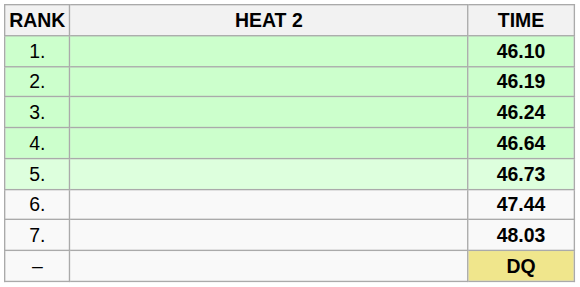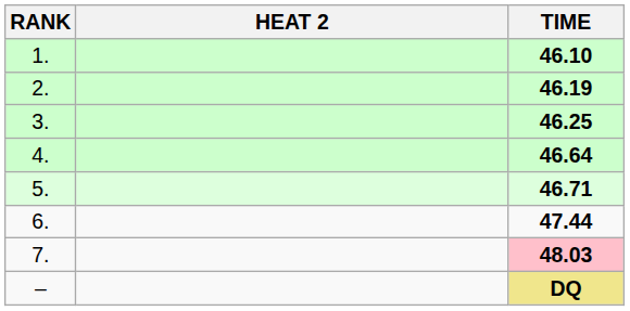 <table class="wikitable" style="border-collapse: collapse; font-size: 90%;">
 <tr>
 <th>RANK</th>
 <th style="width: 20em">HEAT 2</th>
 <th style="width: 5em">TIME</th>
 </tr>
 <tr style="background:#ccffcc;">
 <td align="center">1.</td>
 <td></td>
 <td align="center"><strong>46.10</strong></td>
 </tr>
 <tr style="background:#ccffcc;">
 <td align="center">2.</td>
 <td></td>
 <td align="center"><strong>46.19</strong></td>
 </tr>
 <tr style="background:#ccffcc;">
 <td align="center">3.</td>
 <td></td>
-<td align="center"><strong>46.24</strong></td>
+<td align="center"><strong>46.25</strong></td>
 </tr>
 <tr style="background:#ccffcc;">
 <td align="center">4.</td>
 <td></td>
 <td align="center"><strong>46.64</strong></td>
 </tr>
 <tr style="background:#ddffdd;">
 <td align="center">5.</td>
 <td></td>
-<td align="center"><strong>46.73</strong></td>
+<td align="center"><strong>46.71</strong></td>
 </tr>
 <tr>
 <td align="center">6.</td>
 <td></td>
 <td align="center"><strong>47.44</strong></td>
 </tr>
 <tr>
 <td align="center">7.</td>
 <td></td>
-<td align="center"><strong>48.03</strong></td>
+<td align="center" style="background: pink;"><strong>48.03</strong></td>
 </tr>
 <tr>
 <td align="center">–</td>
 <td></td>
 <td align="center" style="background: khaki;"><strong>DQ</strong></td>
 </tr>
 </table>
